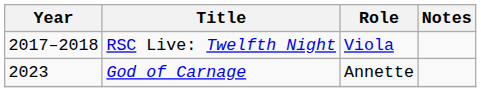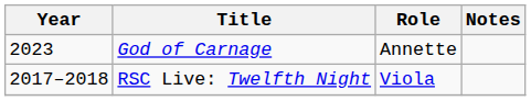 <table class="wikitable sortable">
 <tr>
 <th>Year</th>
 <th>Title</th>
 <th>Role</th>
 <th class="unsortable">Notes</th>
 </tr>
 <tr>
+<td>2023</td>
+<td><em><a href='#'>God of Carnage</a></em></td>
+<td>Annette</td>
+<td></td>
+</tr>
+<tr>
 <td>2017–2018</td>
 <td><a href='#'>RSC</a> Live: <em><a href='#'>Twelfth Night</a></em></td>
 <td><a href='#'>Viola</a></td>
 <td></td>
 </tr>
 <tr>
-<td>2023</td>
-<td><em><a href='#'>God of Carnage</a></em></td>
-<td>Annette</td>
-<td></td>
-</tr>
-<tr>
 </tr>
 </table>
